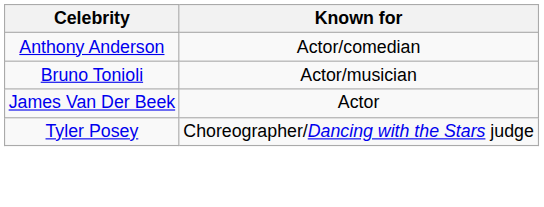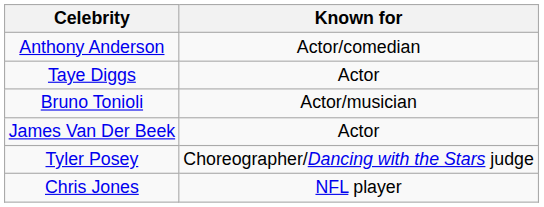 <table class="wikitable" style=" auto; text-align: center">
 <tr>
 <th>Celebrity</th>
 <th>Known for</th>
 </tr>
 <tr>
 <td><a href='#'>Anthony Anderson</a></td>
 <td>Actor/comedian</td>
+</tr>
+<tr>
+<td><a href='#'>Taye Diggs</a></td>
+<td>Actor</td>
 </tr>
 <tr>
 <td><a href='#'>Bruno Tonioli</a></td>
 <td>Actor/musician</td>
 </tr>
 <tr>
 <td><a href='#'>James Van Der Beek</a></td>
 <td>Actor</td>
 </tr>
 <tr>
 <td><a href='#'>Tyler Posey</a></td>
 <td>Choreographer/<em><a href='#'>Dancing with the Stars</a></em> judge</td>
 </tr>
+<tr>
+<td><a href='#'>Chris Jones</a></td>
+<td><a href='#'>NFL</a> player</td>
+</tr>
 </table>
